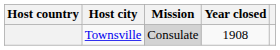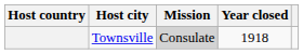 <table class="wikitable plainrowheaders" style="text-align:center;">
 <tr>
 <th scope="col">Host country</th>
 <th scope="col">Host city</th>
 <th scope="col">Mission</th>
 <th scope="col">Year closed</th>
 <th scope="col"></th>
 </tr>
 <tr>
 <th scope="row"></th>
 <td><a href='#'>Townsville</a></td>
 <td style="background: lightgrey;">Consulate</td>
-<td>1908</td>
+<td>1918</td>
 <td></td>
 </tr>
 </table>
